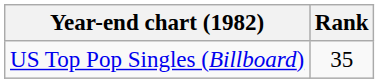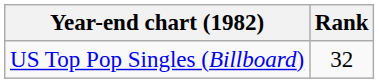 <table class="wikitable">
 <tr>
 <th>Year-end chart (1982)</th>
 <th>Rank</th>
 </tr>
 <tr>
 <td><a href='#'>US Top Pop Singles (<em>Billboard</em>)</a></td>
-<td align="center">35</td>
+<td align="center">32</td>
 </tr>
 </table>
